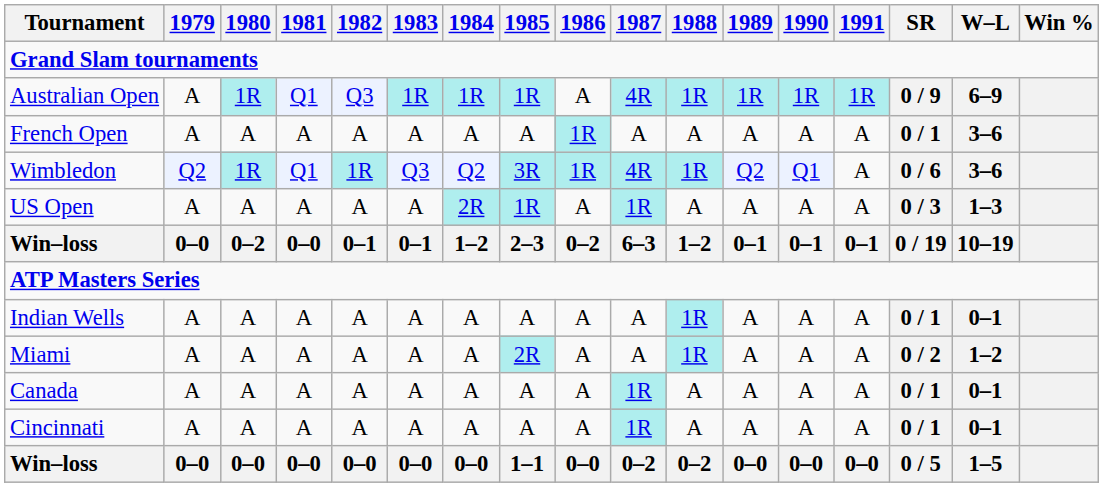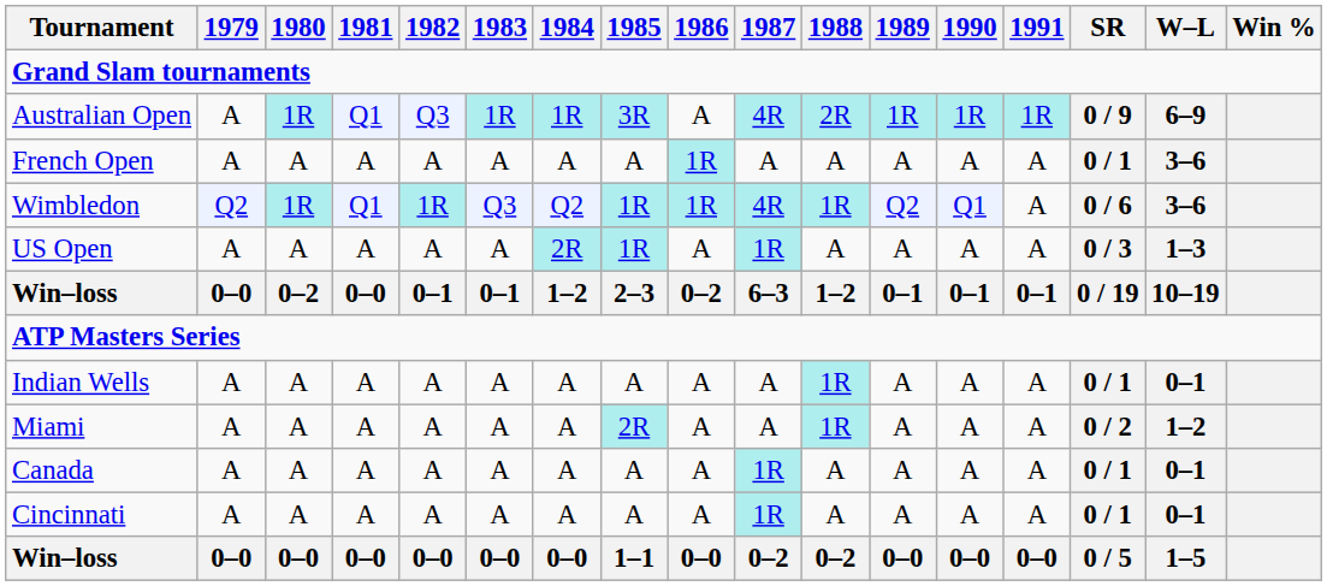 <table class=wikitable style=text-align:center;font-size:97%>
 <tr>
 <th>Tournament</th>
 <th><a href='#'>1979</a></th>
 <th><a href='#'>1980</a></th>
 <th><a href='#'>1981</a></th>
 <th><a href='#'>1982</a></th>
 <th><a href='#'>1983</a></th>
 <th><a href='#'>1984</a></th>
 <th><a href='#'>1985</a></th>
 <th><a href='#'>1986</a></th>
 <th><a href='#'>1987</a></th>
 <th><a href='#'>1988</a></th>
 <th><a href='#'>1989</a></th>
 <th><a href='#'>1990</a></th>
 <th><a href='#'>1991</a></th>
 <th>SR</th>
 <th>W–L</th>
 <th>Win %</th>
 </tr>
 <tr>
 <td colspan=23 align=left><strong><a href='#'>Grand Slam tournaments</a></strong></td>
 </tr>
 <tr>
 <td align=left><a href='#'>Australian Open</a></td>
 <td>A</td>
 <td bgcolor=afeeee><a href='#'>1R</a></td>
 <td bgcolor=ecf2ff><a href='#'>Q1</a></td>
 <td bgcolor=ecf2ff><a href='#'>Q3</a></td>
 <td bgcolor=afeeee><a href='#'>1R</a></td>
 <td bgcolor=afeeee><a href='#'>1R</a></td>
-<td bgcolor=afeeee><a href='#'>1R</a></td>
+<td bgcolor=afeeee><a href='#'>3R</a></td>
 <td>A</td>
 <td bgcolor=afeeee><a href='#'>4R</a></td>
-<td bgcolor=afeeee><a href='#'>1R</a></td>
+<td bgcolor=afeeee><a href='#'>2R</a></td>
 <td bgcolor=afeeee><a href='#'>1R</a></td>
 <td bgcolor=afeeee><a href='#'>1R</a></td>
 <td bgcolor=afeeee><a href='#'>1R</a></td>
 <th>0 / 9</th>
 <th>6–9</th>
 <th></th>
 </tr>
 <tr>
 <td align=left><a href='#'>French Open</a></td>
 <td>A</td>
 <td>A</td>
 <td>A</td>
 <td>A</td>
 <td>A</td>
 <td>A</td>
 <td>A</td>
 <td bgcolor=afeeee><a href='#'>1R</a></td>
 <td>A</td>
 <td>A</td>
 <td>A</td>
 <td>A</td>
 <td>A</td>
 <th>0 / 1</th>
 <th>3–6</th>
 <th></th>
 </tr>
 <tr>
 <td align=left><a href='#'>Wimbledon</a></td>
 <td bgcolor=ecf2ff><a href='#'>Q2</a></td>
 <td bgcolor=afeeee><a href='#'>1R</a></td>
 <td bgcolor=ecf2ff><a href='#'>Q1</a></td>
 <td bgcolor=afeeee><a href='#'>1R</a></td>
 <td bgcolor=ecf2ff><a href='#'>Q3</a></td>
 <td bgcolor=ecf2ff><a href='#'>Q2</a></td>
-<td bgcolor=afeeee><a href='#'>3R</a></td>
+<td bgcolor=afeeee><a href='#'>1R</a></td>
 <td bgcolor=afeeee><a href='#'>1R</a></td>
 <td bgcolor=afeeee><a href='#'>4R</a></td>
 <td bgcolor=afeeee><a href='#'>1R</a></td>
 <td bgcolor=ecf2ff><a href='#'>Q2</a></td>
 <td bgcolor=ecf2ff><a href='#'>Q1</a></td>
 <td>A</td>
 <th>0 / 6</th>
 <th>3–6</th>
 <th></th>
 </tr>
 <tr>
 <td align=left><a href='#'>US Open</a></td>
 <td>A</td>
 <td>A</td>
 <td>A</td>
 <td>A</td>
 <td>A</td>
 <td bgcolor=afeeee><a href='#'>2R</a></td>
 <td bgcolor=afeeee><a href='#'>1R</a></td>
 <td>A</td>
 <td bgcolor=afeeee><a href='#'>1R</a></td>
 <td>A</td>
 <td>A</td>
 <td>A</td>
 <td>A</td>
 <th>0 / 3</th>
 <th>1–3</th>
 <th></th>
 </tr>
 <tr>
 <th style=text-align:left>Win–loss</th>
 <th>0–0</th>
 <th>0–2</th>
 <th>0–0</th>
 <th>0–1</th>
 <th>0–1</th>
 <th>1–2</th>
 <th>2–3</th>
 <th>0–2</th>
 <th>6–3</th>
 <th>1–2</th>
 <th>0–1</th>
 <th>0–1</th>
 <th>0–1</th>
 <th>0 / 19</th>
 <th>10–19</th>
 <th></th>
 </tr>
 <tr>
 <td colspan=23 align=left><strong><a href='#'>ATP Masters Series</a></strong></td>
 </tr>
 <tr>
 <td align=left><a href='#'>Indian Wells</a></td>
 <td>A</td>
 <td>A</td>
 <td>A</td>
 <td>A</td>
 <td>A</td>
 <td>A</td>
 <td>A</td>
 <td>A</td>
 <td>A</td>
 <td bgcolor=afeeee><a href='#'>1R</a></td>
 <td>A</td>
 <td>A</td>
 <td>A</td>
 <th>0 / 1</th>
 <th>0–1</th>
 <th></th>
 </tr>
 <tr>
 <td align=left><a href='#'>Miami</a></td>
 <td>A</td>
 <td>A</td>
 <td>A</td>
 <td>A</td>
 <td>A</td>
 <td>A</td>
 <td bgcolor=afeeee><a href='#'>2R</a></td>
 <td>A</td>
 <td>A</td>
 <td bgcolor=afeeee><a href='#'>1R</a></td>
 <td>A</td>
 <td>A</td>
 <td>A</td>
 <th>0 / 2</th>
 <th>1–2</th>
 <th></th>
 </tr>
 <tr>
 <td align=left><a href='#'>Canada</a></td>
 <td>A</td>
 <td>A</td>
 <td>A</td>
 <td>A</td>
 <td>A</td>
 <td>A</td>
 <td>A</td>
 <td>A</td>
 <td bgcolor=afeeee><a href='#'>1R</a></td>
 <td>A</td>
 <td>A</td>
 <td>A</td>
 <td>A</td>
 <th>0 / 1</th>
 <th>0–1</th>
 <th></th>
 </tr>
 <tr>
 <td align=left><a href='#'>Cincinnati</a></td>
 <td>A</td>
 <td>A</td>
 <td>A</td>
 <td>A</td>
 <td>A</td>
 <td>A</td>
 <td>A</td>
 <td>A</td>
 <td bgcolor=afeeee><a href='#'>1R</a></td>
 <td>A</td>
 <td>A</td>
 <td>A</td>
 <td>A</td>
 <th>0 / 1</th>
 <th>0–1</th>
 <th></th>
 </tr>
 <tr>
 <th style=text-align:left>Win–loss</th>
 <th>0–0</th>
 <th>0–0</th>
 <th>0–0</th>
 <th>0–0</th>
 <th>0–0</th>
 <th>0–0</th>
 <th>1–1</th>
 <th>0–0</th>
 <th>0–2</th>
 <th>0–2</th>
 <th>0–0</th>
 <th>0–0</th>
 <th>0–0</th>
 <th>0 / 5</th>
 <th>1–5</th>
 <th></th>
 </tr>
 </table>
